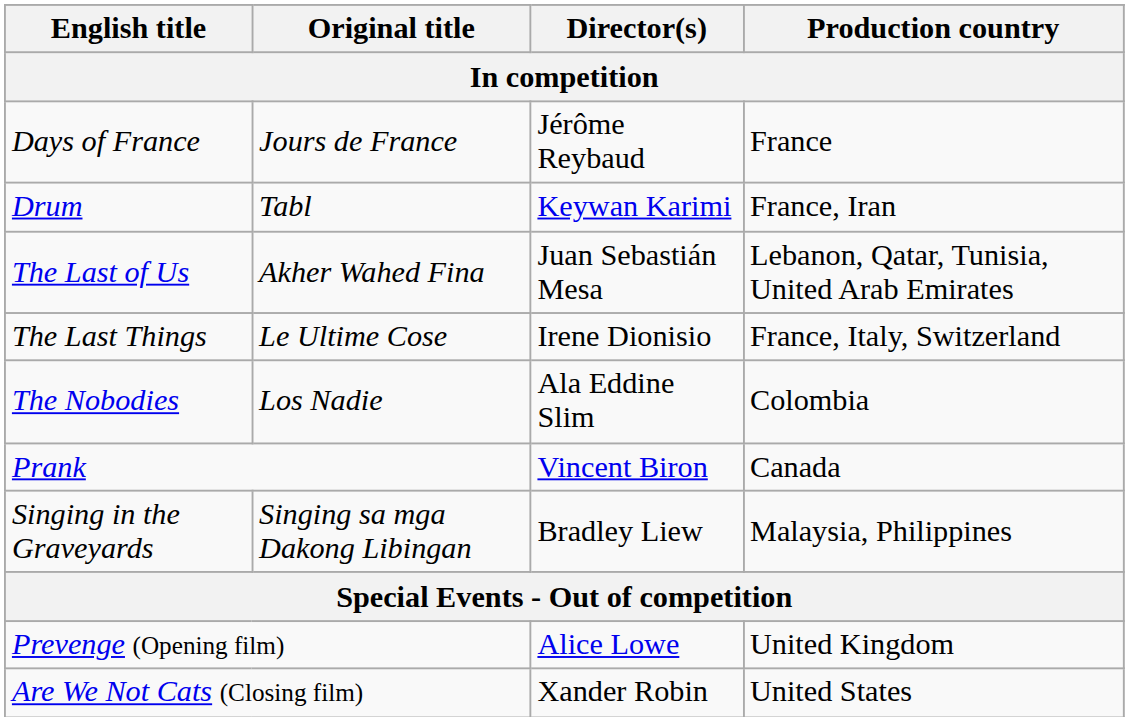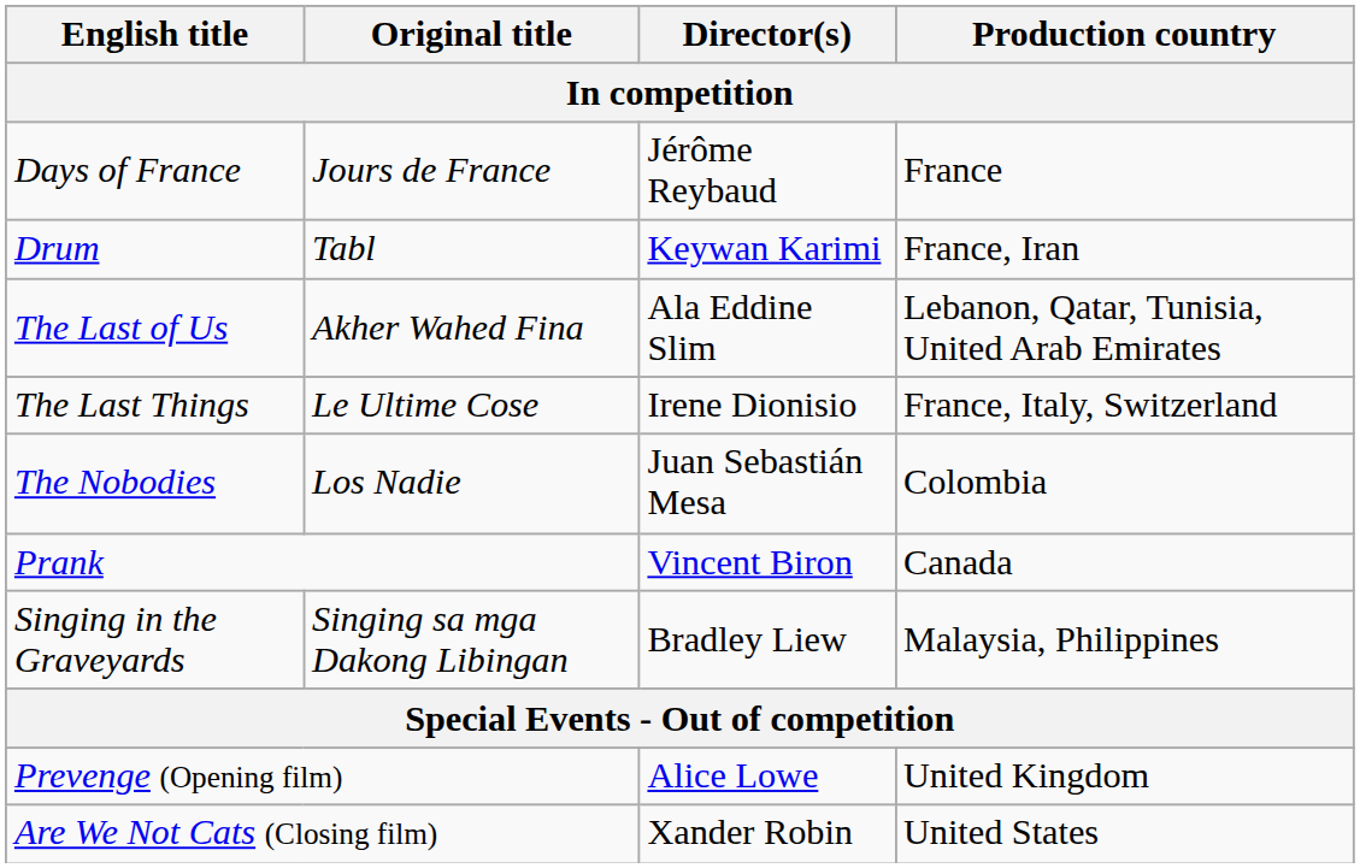 <table class="wikitable" style="width:95%; margin-bottom:0px">
 <tr>
 <th>English title</th>
 <th>Original title</th>
 <th>Director(s)</th>
 <th>Production country</th>
 </tr>
 <tr>
 <th colspan=4>In competition</th>
 </tr>
 <tr>
 <td><em>Days of France</em></td>
 <td><em>Jours de France</em></td>
 <td data-sort-value="Reybaud">Jérôme Reybaud</td>
 <td>France</td>
 </tr>
 <tr>
 <td><em><a href='#'>Drum</a></em></td>
 <td><em>Tabl</em></td>
 <td data-sort-value="Karimi"><a href='#'>Keywan Karimi</a></td>
 <td>France, Iran</td>
 </tr>
 <tr>
 <td data-sort-value="Last Of"><em><a href='#'>The Last of Us</a></em></td>
 <td><em>Akher Wahed Fina</em></td>
-<td data-sort-value="Mesa">Juan Sebastián Mesa</td>
+<td data-sort-value="Slim">Ala Eddine Slim</td>
 <td>Lebanon, Qatar, Tunisia, United Arab Emirates</td>
 </tr>
 <tr>
 <td data-sort-value="Last Things"><em>The Last Things</em></td>
 <td><em>Le Ultime Cose</em></td>
 <td data-sort-value="Dionisio">Irene Dionisio</td>
 <td>France, Italy, Switzerland</td>
 </tr>
 <tr>
 <td data-sort-value="Nobodies"><em><a href='#'>The Nobodies</a></em></td>
 <td><em>Los Nadie</em></td>
-<td data-sort-value="Slim">Ala Eddine Slim</td>
+<td data-sort-value="Mesa">Juan Sebastián Mesa</td>
 <td>Colombia</td>
 </tr>
 <tr>
 <td colspan=2><em><a href='#'>Prank</a></em></td>
 <td data-sort-value="Biron"><a href='#'>Vincent Biron</a></td>
 <td>Canada</td>
 </tr>
 <tr>
 <td><em>Singing in the Graveyards</em></td>
 <td><em>Singing sa mga Dakong Libingan</em></td>
 <td data-sort-value="Liew">Bradley Liew</td>
 <td>Malaysia, Philippines</td>
 </tr>
 <tr>
 <th colspan="4">Special Events - Out of competition</th>
 </tr>
 <tr>
 <td colspan="2"><em><a href='#'>Prevenge</a></em> <small>(Opening film)</small></td>
 <td><a href='#'>Alice Lowe</a></td>
 <td>United Kingdom</td>
 </tr>
 <tr>
 <td colspan="2"><em><a href='#'>Are We Not Cats</a></em> <small>(Closing film)</small></td>
 <td>Xander Robin</td>
 <td>United States</td>
 </tr>
 </table>
